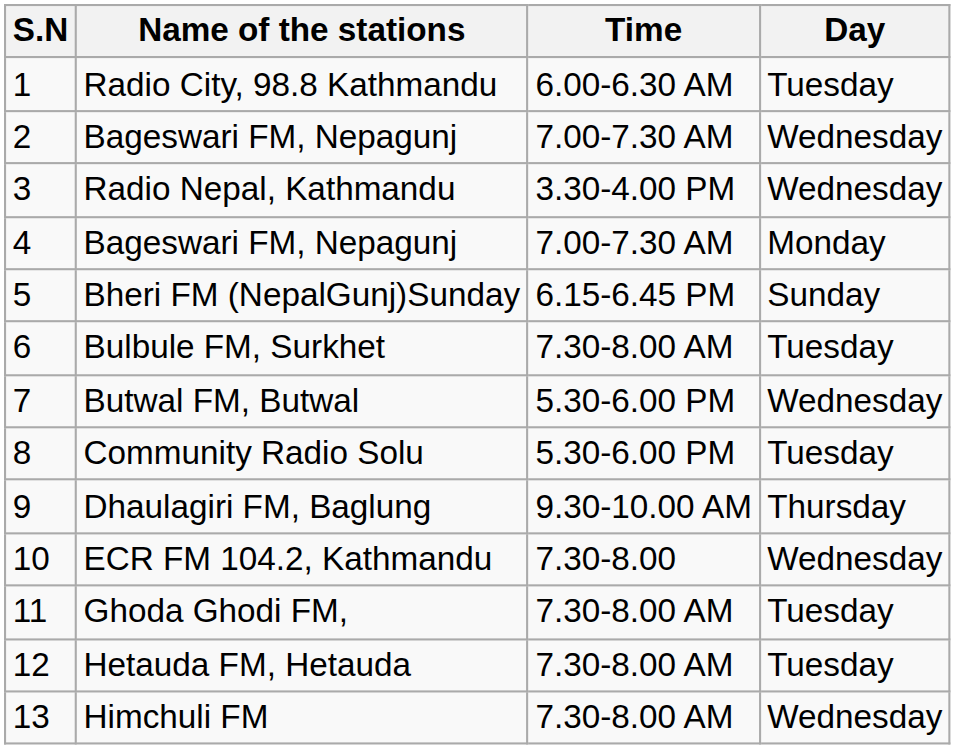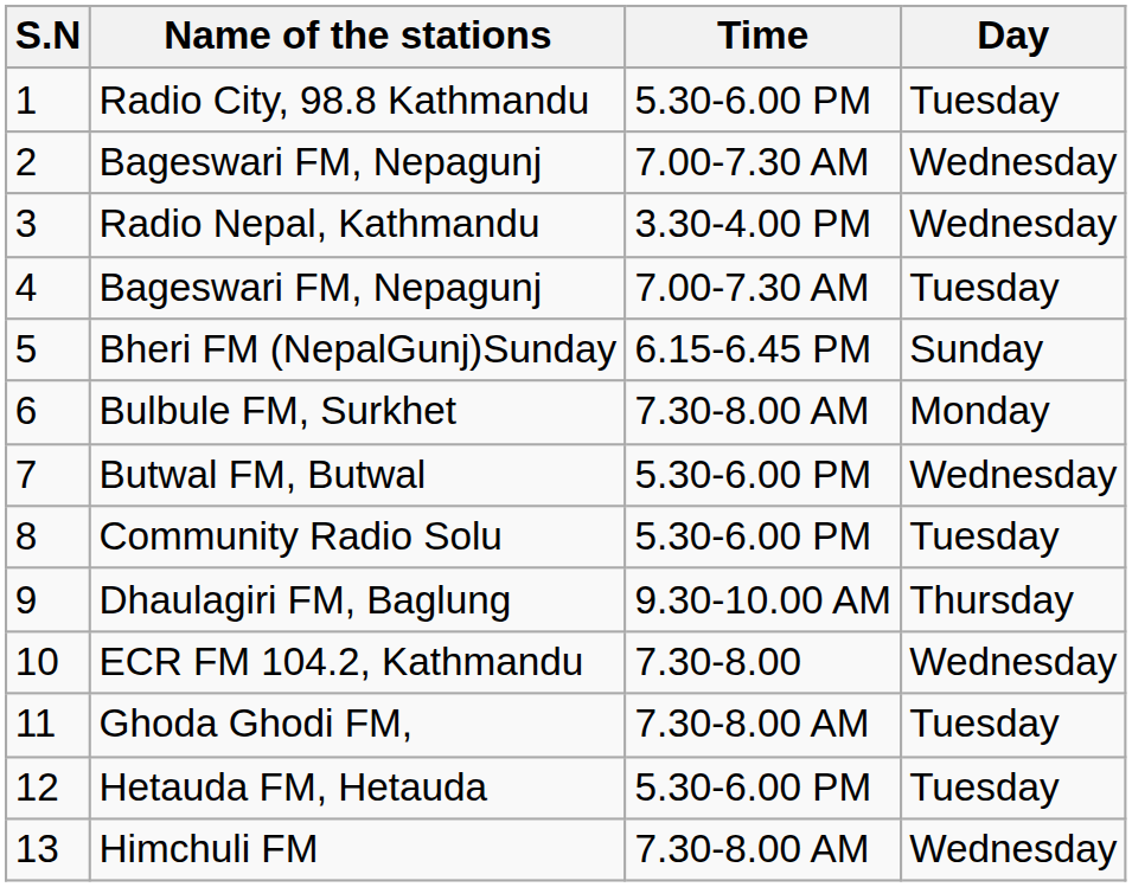 <table class="wikitable" border="1">
 <tr>
 <th>S.N</th>
 <th>Name of the stations</th>
 <th>Time</th>
 <th>Day</th>
 </tr>
 <tr>
 <td>1</td>
 <td>Radio City, 98.8 Kathmandu</td>
-<td>6.00-6.30 AM</td>
+<td>5.30-6.00 PM</td>
 <td>Tuesday</td>
 </tr>
 <tr>
 <td>2</td>
 <td>Bageswari FM, Nepagunj</td>
 <td>7.00-7.30 AM</td>
 <td>Wednesday</td>
 </tr>
 <tr>
 <td>3</td>
 <td>Radio Nepal, Kathmandu</td>
 <td>3.30-4.00 PM</td>
 <td>Wednesday</td>
 </tr>
 <tr>
 <td>4</td>
 <td>Bageswari FM, Nepagunj</td>
 <td>7.00-7.30 AM</td>
-<td>Monday</td>
+<td>Tuesday</td>
 </tr>
 <tr>
 <td>5</td>
 <td>Bheri FM (NepalGunj)Sunday</td>
 <td>6.15-6.45 PM</td>
 <td>Sunday</td>
 </tr>
 <tr>
 <td>6</td>
 <td>Bulbule FM, Surkhet</td>
 <td>7.30-8.00 AM</td>
-<td>Tuesday</td>
+<td>Monday</td>
 </tr>
 <tr>
 <td>7</td>
 <td>Butwal FM, Butwal</td>
 <td>5.30-6.00 PM</td>
 <td>Wednesday</td>
 </tr>
 <tr>
 <td>8</td>
 <td>Community Radio Solu</td>
 <td>5.30-6.00 PM</td>
 <td>Tuesday</td>
 </tr>
 <tr>
 <td>9</td>
 <td>Dhaulagiri FM, Baglung</td>
 <td>9.30-10.00 AM</td>
 <td>Thursday</td>
 </tr>
 <tr>
 <td>10</td>
 <td>ECR FM 104.2, Kathmandu</td>
 <td>7.30-8.00</td>
 <td>Wednesday</td>
 </tr>
 <tr>
 <td>11</td>
 <td>Ghoda Ghodi FM,</td>
 <td>7.30-8.00 AM</td>
 <td>Tuesday</td>
 </tr>
 <tr>
 <td>12</td>
 <td>Hetauda FM, Hetauda</td>
-<td>7.30-8.00 AM</td>
+<td>5.30-6.00 PM</td>
 <td>Tuesday</td>
 </tr>
 <tr>
 <td>13</td>
 <td>Himchuli FM</td>
 <td>7.30-8.00 AM</td>
 <td>Wednesday</td>
 </tr>
 </table>
